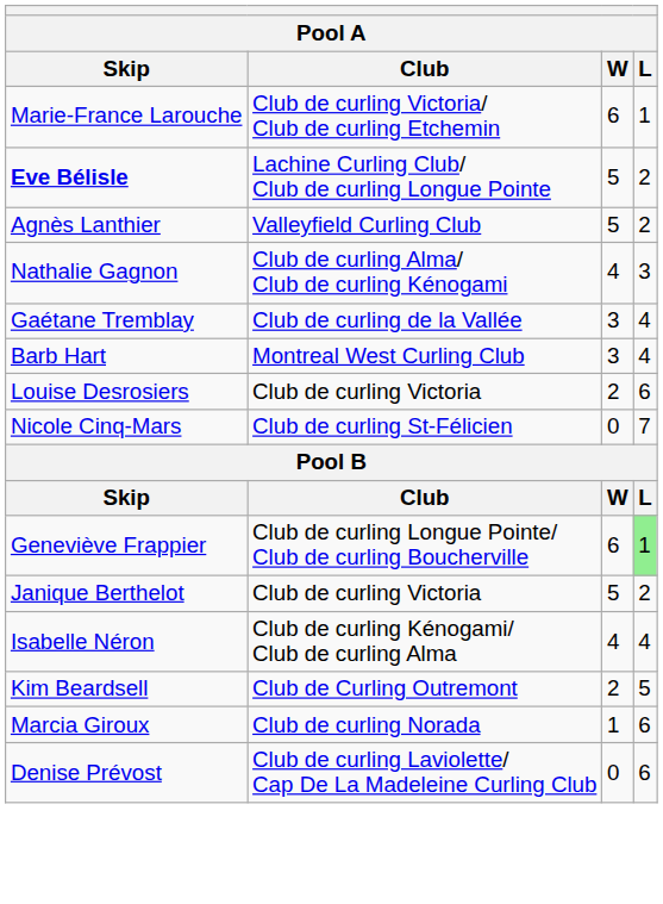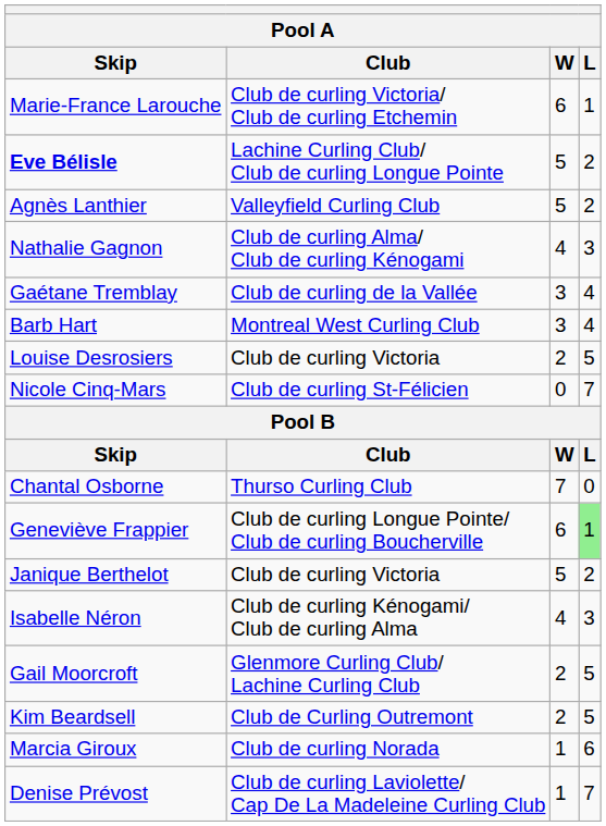 <table class="wikitable">
 <tr>
 <th align="center" colspan=4></th>
 </tr>
 <tr>
 <th align="center" colspan=4>Pool A</th>
 </tr>
 <tr>
 <th>Skip</th>
 <th>Club</th>
 <th>W</th>
 <th>L</th>
 </tr>
 <tr>
 <td><a href='#'>Marie-France Larouche</a></td>
 <td><a href='#'>Club de curling Victoria</a>/<br><a href='#'>Club de curling Etchemin</a></td>
 <td>6</td>
 <td>1</td>
 </tr>
 <tr>
 <td><strong><a href='#'>Eve Bélisle</a></strong></td>
 <td><a href='#'>Lachine Curling Club</a>/<br><a href='#'>Club de curling Longue Pointe</a></td>
 <td>5</td>
 <td>2</td>
 </tr>
 <tr>
 <td><a href='#'>Agnès Lanthier</a></td>
 <td><a href='#'>Valleyfield Curling Club</a></td>
 <td>5</td>
 <td>2</td>
 </tr>
 <tr>
 <td><a href='#'>Nathalie Gagnon</a></td>
 <td><a href='#'>Club de curling Alma</a>/<br><a href='#'>Club de curling Kénogami</a></td>
 <td>4</td>
 <td>3</td>
 </tr>
 <tr>
 <td><a href='#'>Gaétane Tremblay</a></td>
 <td><a href='#'>Club de curling de la Vallée</a></td>
 <td>3</td>
 <td>4</td>
 </tr>
 <tr>
 <td><a href='#'>Barb Hart</a></td>
 <td><a href='#'>Montreal West Curling Club</a></td>
 <td>3</td>
 <td>4</td>
 </tr>
 <tr>
 <td><a href='#'>Louise Desrosiers</a></td>
 <td>Club de curling Victoria</td>
 <td>2</td>
-<td>6</td>
+<td>5</td>
 </tr>
 <tr>
 <td><a href='#'>Nicole Cinq-Mars</a></td>
 <td><a href='#'>Club de curling St-Félicien</a></td>
 <td>0</td>
 <td>7</td>
 </tr>
 <tr>
 <th align="center" colspan=4>Pool B</th>
 </tr>
 <tr>
 <th>Skip</th>
 <th>Club</th>
 <th>W</th>
 <th>L</th>
 </tr>
 <tr>
+<td><a href='#'>Chantal Osborne</a></td>
+<td><a href='#'>Thurso Curling Club</a></td>
+<td>7</td>
+<td>0</td>
+</tr>
+<tr>
 <td><a href='#'>Geneviève Frappier</a></td>
 <td>Club de curling Longue Pointe/<br><a href='#'>Club de curling Boucherville</a></td>
 <td>6</td>
 <td style="background: lightgreen;">1</td>
 </tr>
 <tr>
 <td><a href='#'>Janique Berthelot</a></td>
 <td>Club de curling Victoria</td>
 <td>5</td>
 <td>2</td>
 </tr>
 <tr>
 <td><a href='#'>Isabelle Néron</a></td>
 <td>Club de curling Kénogami/<br>Club de curling Alma</td>
 <td>4</td>
-<td>4</td>
+<td>3</td>
+</tr>
+<tr>
+<td><a href='#'>Gail Moorcroft</a></td>
+<td><a href='#'>Glenmore Curling Club</a>/<br><a href='#'>Lachine Curling Club</a></td>
+<td>2</td>
+<td>5</td>
 </tr>
 <tr>
 <td><a href='#'>Kim Beardsell</a></td>
 <td><a href='#'>Club de Curling Outremont</a></td>
 <td>2</td>
 <td>5</td>
 </tr>
 <tr>
 <td><a href='#'>Marcia Giroux</a></td>
 <td><a href='#'>Club de curling Norada</a></td>
 <td>1</td>
 <td>6</td>
 </tr>
 <tr>
 <td><a href='#'>Denise Prévost</a></td>
 <td><a href='#'>Club de curling Laviolette</a>/<br><a href='#'>Cap De La Madeleine Curling Club</a></td>
-<td>0</td>
-<td>6</td>
+<td>1</td>
+<td>7</td>
 </tr>
 </table>
